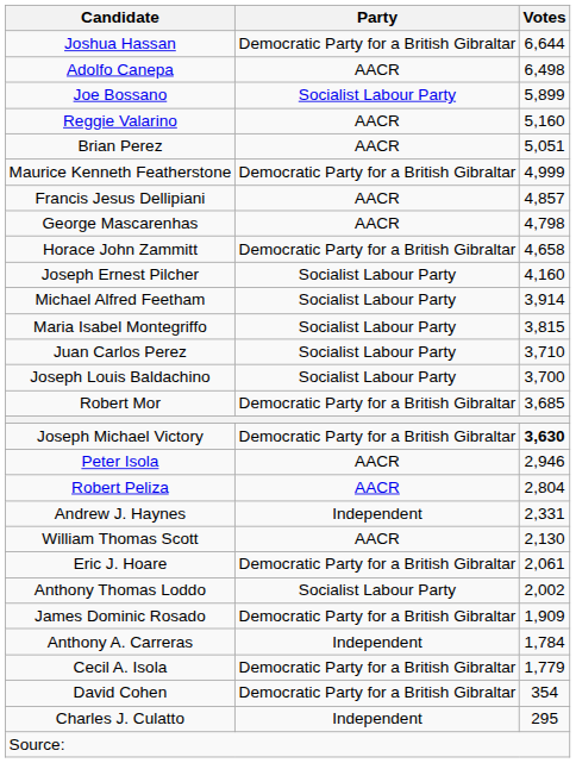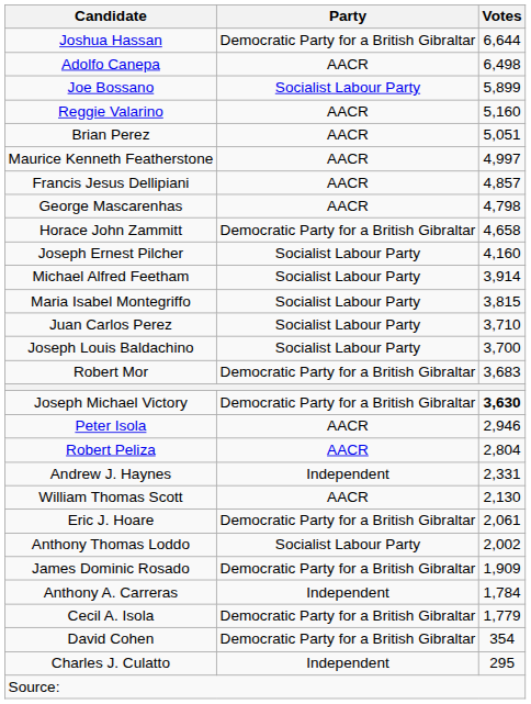 <table class="wikitable" style=text-align:center>
 <tr>
 <th>Candidate</th>
 <th>Party</th>
 <th>Votes</th>
 </tr>
 <tr>
 <td><a href='#'>Joshua Hassan</a></td>
 <td>Democratic Party for a British Gibraltar</td>
 <td>6,644</td>
 </tr>
 <tr>
 <td><a href='#'>Adolfo Canepa</a></td>
 <td>AACR</td>
 <td>6,498</td>
 </tr>
 <tr>
 <td><a href='#'>Joe Bossano</a></td>
 <td><a href='#'>Socialist Labour Party</a></td>
 <td>5,899</td>
 </tr>
 <tr>
 <td><a href='#'>Reggie Valarino</a></td>
 <td>AACR</td>
 <td>5,160</td>
 </tr>
 <tr>
 <td>Brian Perez</td>
 <td>AACR</td>
 <td>5,051</td>
 </tr>
 <tr>
 <td>Maurice Kenneth Featherstone</td>
-<td>Democratic Party for a British Gibraltar</td>
-<td>4,999</td>
+<td>AACR</td>
+<td>4,997</td>
 </tr>
 <tr>
 <td>Francis Jesus Dellipiani</td>
 <td>AACR</td>
 <td>4,857</td>
 </tr>
 <tr>
 <td>George Mascarenhas</td>
 <td>AACR</td>
 <td>4,798</td>
 </tr>
 <tr>
 <td>Horace John Zammitt</td>
 <td>Democratic Party for a British Gibraltar</td>
 <td>4,658</td>
 </tr>
 <tr>
 <td>Joseph Ernest Pilcher</td>
 <td>Socialist Labour Party</td>
 <td>4,160</td>
 </tr>
 <tr>
 <td>Michael Alfred Feetham</td>
 <td>Socialist Labour Party</td>
 <td>3,914</td>
 </tr>
 <tr>
 <td>Maria Isabel Montegriffo</td>
 <td>Socialist Labour Party</td>
 <td>3,815</td>
 </tr>
 <tr>
 <td>Juan Carlos Perez</td>
 <td>Socialist Labour Party</td>
 <td>3,710</td>
 </tr>
 <tr>
 <td>Joseph Louis Baldachino</td>
 <td>Socialist Labour Party</td>
 <td>3,700</td>
 </tr>
 <tr>
 <td>Robert Mor</td>
 <td>Democratic Party for a British Gibraltar</td>
-<td>3,685</td>
+<td>3,683</td>
 </tr>
 <tr>
 <th colspan=3></th>
 </tr>
 <tr>
 <td>Joseph Michael Victory</td>
 <td>Democratic Party for a British Gibraltar</td>
 <td><strong>3,630</strong></td>
 </tr>
 <tr>
 <td><a href='#'>Peter Isola</a></td>
 <td>AACR</td>
 <td>2,946</td>
 </tr>
 <tr>
 <td><a href='#'>Robert Peliza</a></td>
 <td><a href='#'>AACR</a></td>
 <td>2,804</td>
 </tr>
 <tr>
 <td>Andrew J. Haynes</td>
 <td>Independent</td>
 <td>2,331</td>
 </tr>
 <tr>
 <td>William Thomas Scott</td>
 <td>AACR</td>
 <td>2,130</td>
 </tr>
 <tr>
 <td>Eric J. Hoare</td>
 <td>Democratic Party for a British Gibraltar</td>
 <td>2,061</td>
 </tr>
 <tr>
 <td>Anthony Thomas Loddo</td>
 <td>Socialist Labour Party</td>
 <td>2,002</td>
 </tr>
 <tr>
 <td>James Dominic Rosado</td>
 <td>Democratic Party for a British Gibraltar</td>
 <td>1,909</td>
 </tr>
 <tr>
 <td>Anthony A. Carreras</td>
 <td>Independent</td>
 <td>1,784</td>
 </tr>
 <tr>
 <td>Cecil A. Isola</td>
 <td>Democratic Party for a British Gibraltar</td>
 <td>1,779</td>
 </tr>
 <tr>
 <td>David Cohen</td>
 <td>Democratic Party for a British Gibraltar</td>
 <td>354</td>
 </tr>
 <tr>
 <td>Charles J. Culatto</td>
 <td>Independent</td>
 <td>295</td>
 </tr>
 <tr>
 <td colspan=3 align=left>Source: </td>
 </tr>
 </table>
